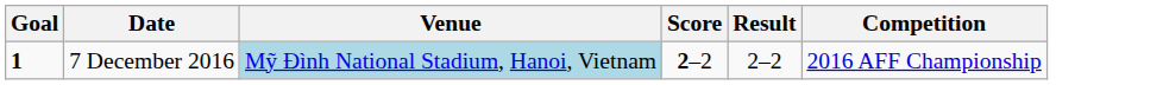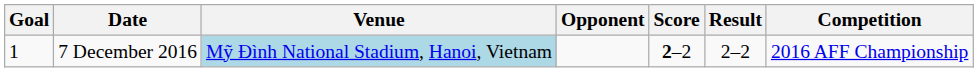 <table class="wikitable" style="font-size:100%">
 <tr>
 <th>Goal</th>
 <th>Date</th>
 <th>Venue</th>
+<th>Opponent</th>
 <th>Score</th>
 <th>Result</th>
 <th>Competition</th>
 </tr>
 <tr>
-<td><strong>1</strong></td>
+<td>1</td>
 <td>7 December 2016</td>
 <td style="background: lightblue;"><a href='#'>Mỹ Đình National Stadium</a>, <a href='#'>Hanoi</a>, Vietnam</td>
+<td></td>
 <td align=center><strong>2</strong>–2</td>
 <td align=center>2–2 </td>
 <td><a href='#'>2016 AFF Championship</a></td>
 </tr>
 </table>
